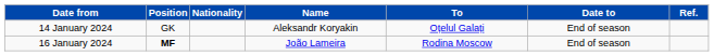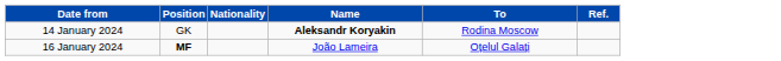 <table class="wikitable" style="text-align:center; font-size:90%; ">
 <tr>
 <th style="background:#0047AB; color:#FFFFFF; width:200px;">Date from</th>
 <th style="background:#0047AB; color:#FFFFFF; width:50px;">Position</th>
 <th style="background:#0047AB; color:#FFFFFF; width:50px;">Nationality</th>
 <th style="background:#0047AB; color:#FFFFFF; width:200px;">Name</th>
 <th style="background:#0047AB; color:#FFFFFF; width:200px;">To</th>
-<th style="background:#0047AB; color:#FFFFFF; width:200px;">Date to</th>
 <th style="background:#0047AB; color:#FFFFFF; width:50px;">Ref.</th>
 </tr>
 <tr>
 <td>14 January 2024</td>
 <td>GK</td>
 <td></td>
-<td>Aleksandr Koryakin</td>
-<td><a href='#'>Oțelul Galați</a></td>
-<td>End of season</td>
+<td><strong>Aleksandr Koryakin</strong></td>
+<td><a href='#'>Rodina Moscow</a></td>
 <td></td>
 </tr>
 <tr>
 <td>16 January 2024</td>
 <td><strong>MF</strong></td>
 <td></td>
 <td><a href='#'>João Lameira</a></td>
-<td><a href='#'>Rodina Moscow</a></td>
-<td>End of season</td>
+<td><a href='#'>Oțelul Galați</a></td>
 <td></td>
 </tr>
 </table>
